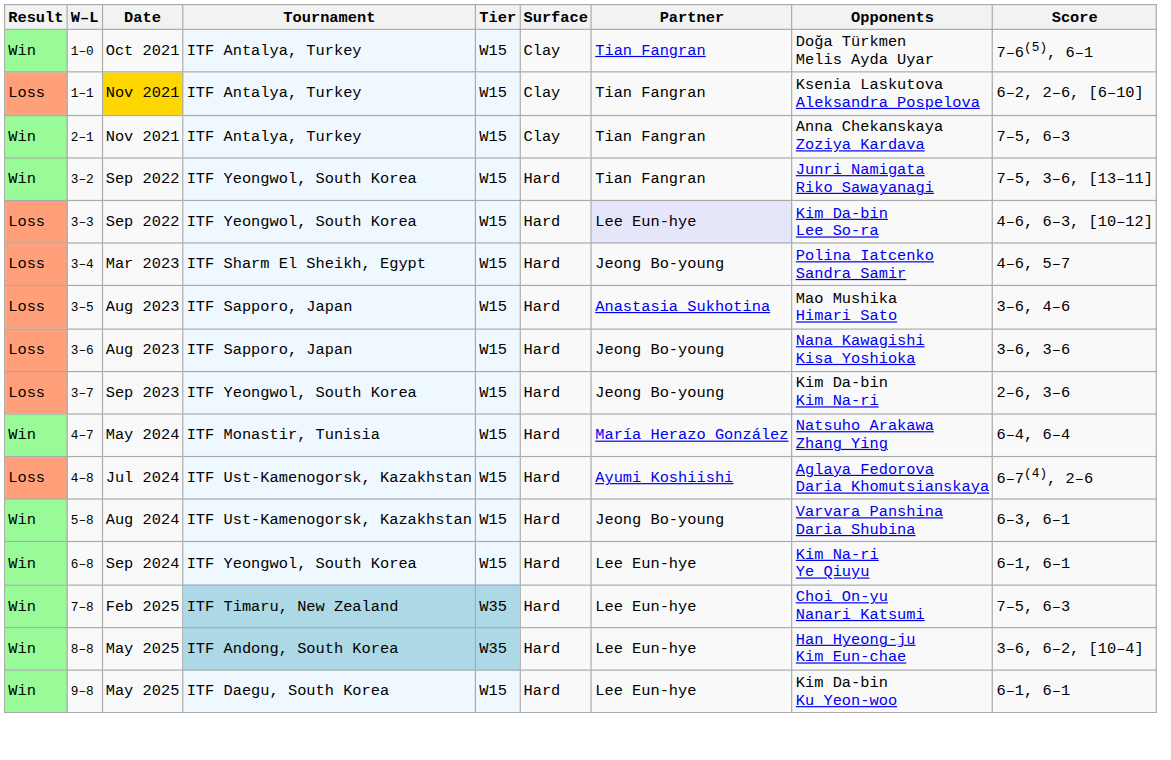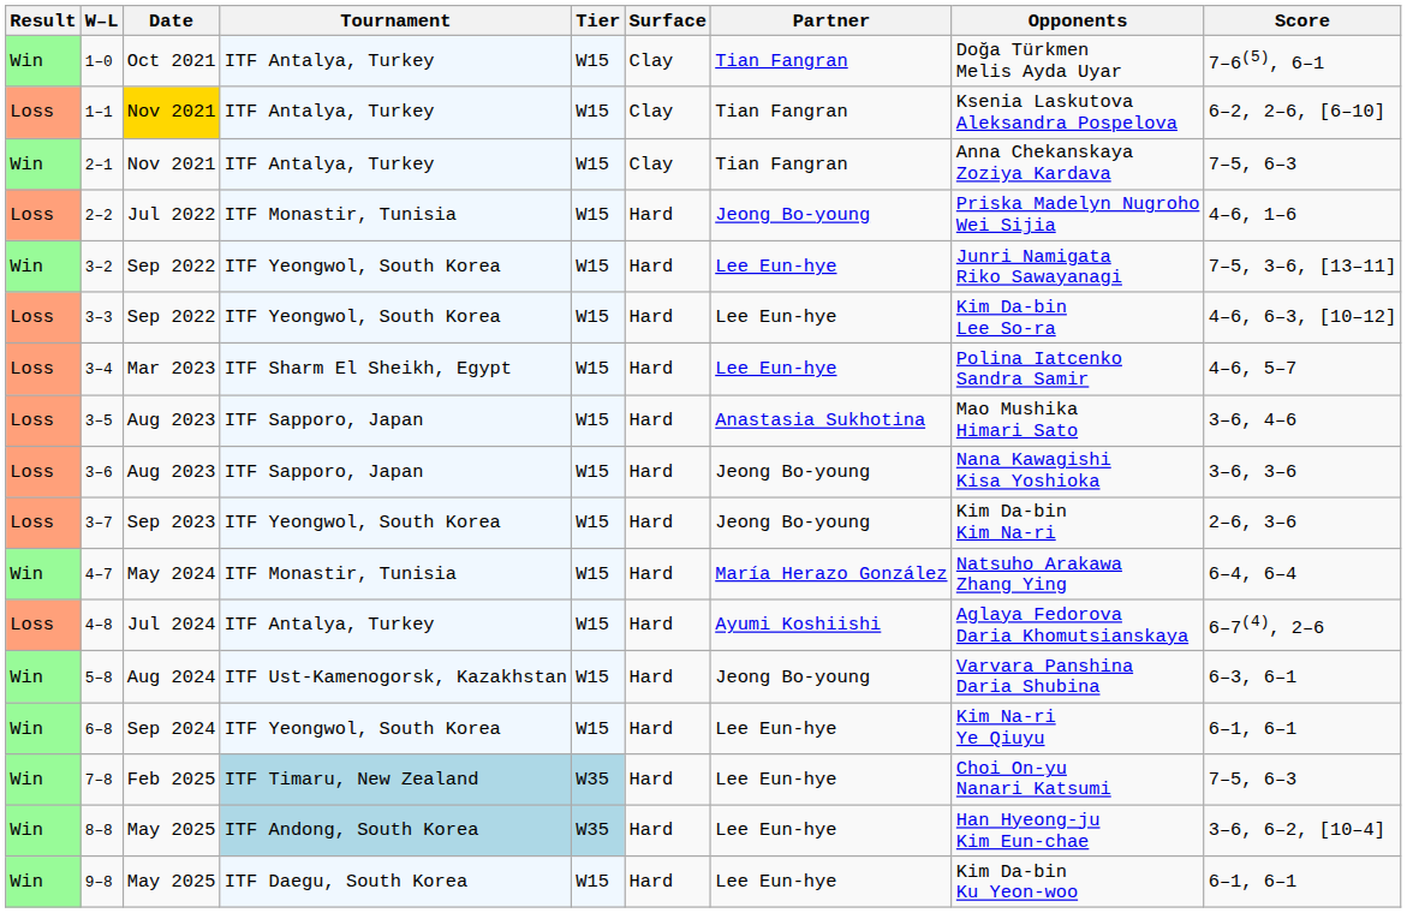 <table class="sortable wikitable">
 <tr>
 <th>Result</th>
 <th class="unsortable">W–L</th>
 <th>Date</th>
 <th>Tournament</th>
 <th>Tier</th>
 <th>Surface</th>
 <th>Partner</th>
 <th>Opponents</th>
 <th class=unsortable>Score</th>
 </tr>
 <tr>
 <td style="background:#98FB98;">Win</td>
 <td><small>1–0</small></td>
 <td>Oct 2021</td>
 <td style="background:#f0f8ff;">ITF Antalya, Turkey</td>
 <td style="background:#f0f8ff;">W15</td>
 <td>Clay</td>
 <td> <a href='#'>Tian Fangran</a></td>
 <td> Doğa Türkmen <br>  Melis Ayda Uyar</td>
 <td>7–6<sup>(5)</sup>, 6–1</td>
 </tr>
 <tr>
 <td style="background:#ffa07a;">Loss</td>
 <td><small>1–1</small></td>
 <td style="background: gold;">Nov 2021</td>
 <td style="background:#f0f8ff;">ITF Antalya, Turkey</td>
 <td style="background:#f0f8ff;">W15</td>
 <td>Clay</td>
 <td> Tian Fangran</td>
 <td> Ksenia Laskutova <br>  <a href='#'>Aleksandra Pospelova</a></td>
 <td>6–2, 2–6, [6–10]</td>
 </tr>
 <tr>
 <td style="background:#98FB98;">Win</td>
 <td><small>2–1</small></td>
 <td>Nov 2021</td>
 <td style="background:#f0f8ff;">ITF Antalya, Turkey</td>
 <td style="background:#f0f8ff;">W15</td>
 <td>Clay</td>
 <td> Tian Fangran</td>
 <td> Anna Chekanskaya <br>  <a href='#'>Zoziya Kardava</a></td>
 <td>7–5, 6–3</td>
 </tr>
 <tr>
+<td style="background:#ffa07a;">Loss</td>
+<td><small>2–2</small></td>
+<td>Jul 2022</td>
+<td style="background:#f0f8ff;">ITF Monastir, Tunisia</td>
+<td style="background:#f0f8ff;">W15</td>
+<td>Hard</td>
+<td> <a href='#'>Jeong Bo-young</a></td>
+<td> <a href='#'>Priska Madelyn Nugroho</a> <br>  <a href='#'>Wei Sijia</a></td>
+<td>4–6, 1–6</td>
+</tr>
+<tr>
 <td style="background:#98FB98;">Win</td>
 <td><small>3–2</small></td>
 <td>Sep 2022</td>
 <td style="background:#f0f8ff;">ITF Yeongwol, South Korea</td>
 <td style="background:#f0f8ff;">W15</td>
 <td>Hard</td>
-<td> Tian Fangran</td>
+<td> <a href='#'>Lee Eun-hye</a></td>
 <td> <a href='#'>Junri Namigata</a> <br>  <a href='#'>Riko Sawayanagi</a></td>
 <td>7–5, 3–6, [13–11]</td>
 </tr>
 <tr>
 <td style="background:#ffa07a;">Loss</td>
 <td><small>3–3</small></td>
 <td>Sep 2022</td>
 <td style="background:#f0f8ff;">ITF Yeongwol, South Korea</td>
 <td style="background:#f0f8ff;">W15</td>
 <td>Hard</td>
-<td style="background: lavender;"> Lee Eun-hye</td>
+<td> Lee Eun-hye</td>
 <td> <a href='#'>Kim Da-bin</a> <br>  <a href='#'>Lee So-ra</a></td>
 <td>4–6, 6–3, [10–12]</td>
 </tr>
 <tr>
 <td style="background:#ffa07a;">Loss</td>
 <td><small>3–4</small></td>
 <td>Mar 2023</td>
 <td style="background:#f0f8ff;">ITF Sharm El Sheikh, Egypt</td>
 <td style="background:#f0f8ff;">W15</td>
 <td>Hard</td>
-<td> Jeong Bo-young</td>
+<td> <a href='#'>Lee Eun-hye</a></td>
 <td> <a href='#'>Polina Iatcenko</a> <br>  <a href='#'>Sandra Samir</a></td>
 <td>4–6, 5–7</td>
 </tr>
 <tr>
 <td style="background:#ffa07a;">Loss</td>
 <td><small>3–5</small></td>
 <td>Aug 2023</td>
 <td style="background:#f0f8ff;">ITF Sapporo, Japan</td>
 <td style="background:#f0f8ff;">W15</td>
 <td>Hard</td>
 <td> <a href='#'>Anastasia Sukhotina</a></td>
 <td> Mao Mushika <br>  <a href='#'>Himari Sato</a></td>
 <td>3–6, 4–6</td>
 </tr>
 <tr>
 <td style="background:#ffa07a;">Loss</td>
 <td><small>3–6</small></td>
 <td>Aug 2023</td>
 <td style="background:#f0f8ff;">ITF Sapporo, Japan</td>
 <td style="background:#f0f8ff;">W15</td>
 <td>Hard</td>
 <td> Jeong Bo-young</td>
 <td> <a href='#'>Nana Kawagishi</a> <br>  <a href='#'>Kisa Yoshioka</a></td>
 <td>3–6, 3–6</td>
 </tr>
 <tr>
 <td style="background:#ffa07a;">Loss</td>
 <td><small>3–7</small></td>
 <td>Sep 2023</td>
 <td style="background:#f0f8ff;">ITF Yeongwol, South Korea</td>
 <td style="background:#f0f8ff;">W15</td>
 <td>Hard</td>
 <td> Jeong Bo-young</td>
 <td> Kim Da-bin <br>  <a href='#'>Kim Na-ri</a></td>
 <td>2–6, 3–6</td>
 </tr>
 <tr>
 <td style="background:#98FB98;">Win</td>
 <td><small>4–7</small></td>
 <td>May 2024</td>
 <td style="background:#f0f8ff;">ITF Monastir, Tunisia</td>
 <td style="background:#f0f8ff;">W15</td>
 <td>Hard</td>
 <td> <a href='#'>María Herazo González</a></td>
 <td> <a href='#'>Natsuho Arakawa</a> <br>  <a href='#'>Zhang Ying</a></td>
 <td>6–4, 6–4</td>
 </tr>
 <tr>
 <td style="background:#ffa07a;">Loss</td>
 <td><small>4–8</small></td>
 <td>Jul 2024</td>
-<td style="background:#f0f8ff;">ITF Ust-Kamenogorsk, Kazakhstan</td>
+<td style="background:#f0f8ff;">ITF Antalya, Turkey</td>
 <td style="background:#f0f8ff;">W15</td>
 <td>Hard</td>
 <td> <a href='#'>Ayumi Koshiishi</a></td>
 <td> <a href='#'>Aglaya Fedorova</a> <br>  <a href='#'>Daria Khomutsianskaya</a></td>
 <td>6–7<sup>(4)</sup>, 2–6</td>
 </tr>
 <tr>
 <td style="background:#98FB98;">Win</td>
 <td><small>5–8</small></td>
 <td>Aug 2024</td>
 <td style="background:#f0f8ff;">ITF Ust-Kamenogorsk, Kazakhstan</td>
 <td style="background:#f0f8ff;">W15</td>
 <td>Hard</td>
 <td> Jeong Bo-young</td>
 <td> <a href='#'>Varvara Panshina</a> <br>  <a href='#'>Daria Shubina</a></td>
 <td>6–3, 6–1</td>
 </tr>
 <tr>
 <td style="background:#98FB98;">Win</td>
 <td><small>6–8</small></td>
 <td>Sep 2024</td>
 <td style="background:#f0f8ff;">ITF Yeongwol, South Korea</td>
 <td style="background:#f0f8ff;">W15</td>
 <td>Hard</td>
 <td> Lee Eun-hye</td>
 <td> <a href='#'>Kim Na-ri</a> <br>  <a href='#'>Ye Qiuyu</a></td>
 <td>6–1, 6–1</td>
 </tr>
 <tr>
 <td style="background:#98FB98;">Win</td>
 <td><small>7–8</small></td>
 <td>Feb 2025</td>
 <td style="background:lightblue;">ITF Timaru, New Zealand</td>
 <td style="background:lightblue;">W35</td>
 <td>Hard</td>
 <td> Lee Eun-hye</td>
 <td> <a href='#'>Choi On-yu</a> <br>  <a href='#'>Nanari Katsumi</a></td>
 <td>7–5, 6–3</td>
 </tr>
 <tr>
 <td style="background:#98FB98;">Win</td>
 <td><small>8–8</small></td>
 <td>May 2025</td>
 <td style="background:lightblue;">ITF Andong, South Korea</td>
 <td style="background:lightblue;">W35</td>
 <td>Hard</td>
 <td> Lee Eun-hye</td>
 <td> <a href='#'>Han Hyeong-ju</a> <br>  <a href='#'>Kim Eun-chae</a></td>
 <td>3–6, 6–2, [10–4]</td>
 </tr>
 <tr>
 <td style="background:#98FB98;">Win</td>
 <td><small>9–8</small></td>
 <td>May 2025</td>
 <td style="background:#f0f8ff;">ITF Daegu, South Korea</td>
 <td style="background:#f0f8ff;">W15</td>
 <td>Hard</td>
 <td> Lee Eun-hye</td>
 <td> Kim Da-bin <br>  <a href='#'>Ku Yeon-woo</a></td>
 <td>6–1, 6–1</td>
 </tr>
 </table>
